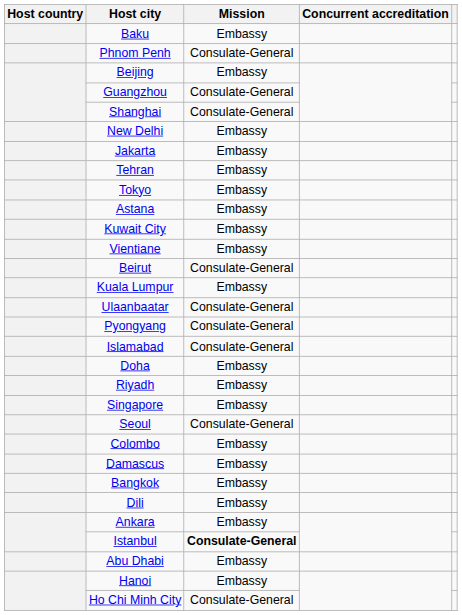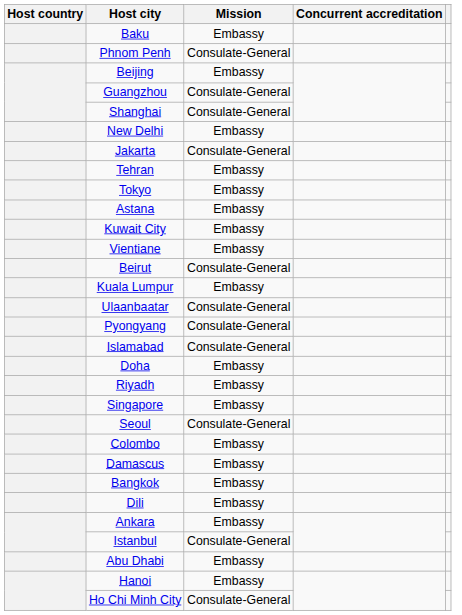 <table class="wikitable plainrowheaders" style="text-align:center;">
 <tr>
 <th scope="col">Host country</th>
 <th scope="col">Host city</th>
 <th scope="col">Mission</th>
 <th scope="col">Concurrent accreditation</th>
 <th scope="col"></th>
 </tr>
 <tr>
 <th scope="row"></th>
 <td><a href='#'>Baku</a></td>
 <td>Embassy</td>
 <td></td>
 <td></td>
 </tr>
 <tr>
 <th scope="row"></th>
 <td><a href='#'>Phnom Penh</a></td>
 <td>Consulate-General</td>
 <td></td>
 <td></td>
 </tr>
 <tr>
 <th scope="row" rowspan="3"></th>
 <td><a href='#'>Beijing</a></td>
 <td>Embassy</td>
 <td rowspan="3"></td>
 <td></td>
 </tr>
 <tr>
 <td><a href='#'>Guangzhou</a></td>
 <td>Consulate-General</td>
 <td></td>
 </tr>
 <tr>
 <td><a href='#'>Shanghai</a></td>
 <td>Consulate-General</td>
 <td></td>
 </tr>
 <tr>
 <th scope="row"></th>
 <td><a href='#'>New Delhi</a></td>
 <td>Embassy</td>
 <td></td>
 <td></td>
 </tr>
 <tr>
 <th scope="row"></th>
 <td><a href='#'>Jakarta</a></td>
-<td>Embassy</td>
+<td>Consulate-General</td>
 <td></td>
 <td></td>
 </tr>
 <tr>
 <th scope="row"></th>
 <td><a href='#'>Tehran</a></td>
 <td>Embassy</td>
 <td></td>
 <td></td>
 </tr>
 <tr>
 <th scope="row"></th>
 <td><a href='#'>Tokyo</a></td>
 <td>Embassy</td>
 <td></td>
 <td></td>
 </tr>
 <tr>
 <th scope="row"></th>
 <td><a href='#'>Astana</a></td>
 <td>Embassy</td>
 <td></td>
 <td></td>
 </tr>
 <tr>
 <th scope="row"></th>
 <td><a href='#'>Kuwait City</a></td>
 <td>Embassy</td>
 <td></td>
 <td></td>
 </tr>
 <tr>
 <th scope="row"></th>
 <td><a href='#'>Vientiane</a></td>
 <td>Embassy</td>
 <td></td>
 <td></td>
 </tr>
 <tr>
 <th scope="row"></th>
 <td><a href='#'>Beirut</a></td>
 <td>Consulate-General</td>
 <td></td>
 <td></td>
 </tr>
 <tr>
 <th scope="row"></th>
 <td><a href='#'>Kuala Lumpur</a></td>
 <td>Embassy</td>
 <td></td>
 <td></td>
 </tr>
 <tr>
 <th scope="row"></th>
 <td><a href='#'>Ulaanbaatar</a></td>
 <td>Consulate-General</td>
 <td></td>
 <td></td>
 </tr>
 <tr>
 <th scope="row"></th>
 <td><a href='#'>Pyongyang</a></td>
 <td>Consulate-General</td>
 <td></td>
 <td></td>
 </tr>
 <tr>
 <th scope="row"></th>
 <td><a href='#'>Islamabad</a></td>
 <td>Consulate-General</td>
 <td></td>
 <td></td>
 </tr>
 <tr>
 <th scope="row"></th>
 <td><a href='#'>Doha</a></td>
 <td>Embassy</td>
 <td></td>
 <td></td>
 </tr>
 <tr>
 <th scope="row"></th>
 <td><a href='#'>Riyadh</a></td>
 <td>Embassy</td>
 <td></td>
 <td></td>
 </tr>
 <tr>
 <th scope="row"></th>
 <td><a href='#'>Singapore</a></td>
 <td>Embassy</td>
 <td></td>
 <td></td>
 </tr>
 <tr>
 <th scope="row"></th>
 <td><a href='#'>Seoul</a></td>
 <td>Consulate-General</td>
 <td></td>
 <td></td>
 </tr>
 <tr>
 <th scope="row"></th>
 <td><a href='#'>Colombo</a></td>
 <td>Embassy</td>
 <td></td>
 <td></td>
 </tr>
 <tr>
 <th scope="row"></th>
 <td><a href='#'>Damascus</a></td>
 <td>Embassy</td>
 <td></td>
 <td></td>
 </tr>
 <tr>
 <th scope="row"></th>
 <td><a href='#'>Bangkok</a></td>
 <td>Embassy</td>
 <td></td>
 <td></td>
 </tr>
 <tr>
 <th scope="row"></th>
 <td><a href='#'>Dili</a></td>
 <td>Embassy</td>
 <td></td>
 <td></td>
 </tr>
 <tr>
 <th scope="row" rowspan="2"></th>
 <td><a href='#'>Ankara</a></td>
 <td>Embassy</td>
 <td rowspan="2"></td>
 <td></td>
 </tr>
 <tr>
 <td><a href='#'>Istanbul</a></td>
-<td><strong>Consulate-General</strong></td>
+<td>Consulate-General</td>
 <td></td>
 </tr>
 <tr>
 <th scope="row"></th>
 <td><a href='#'>Abu Dhabi</a></td>
 <td>Embassy</td>
 <td></td>
 <td></td>
 </tr>
 <tr>
 <th scope="row" rowspan="2"></th>
 <td><a href='#'>Hanoi</a></td>
 <td>Embassy</td>
 <td rowspan="2"></td>
 <td></td>
 </tr>
 <tr>
 <td><a href='#'>Ho Chi Minh City</a></td>
 <td>Consulate-General</td>
 <td></td>
 </tr>
 </table>
